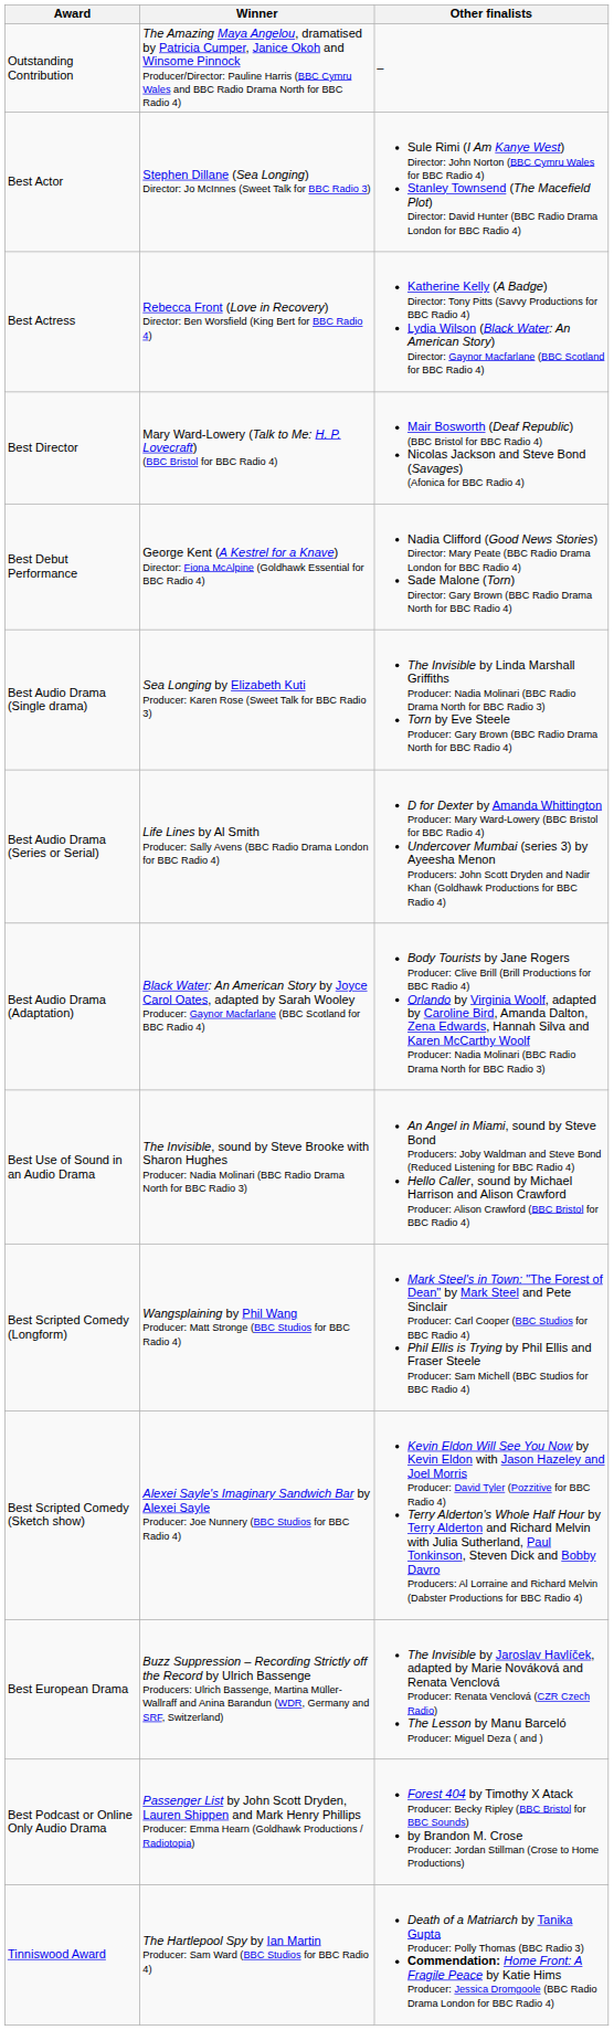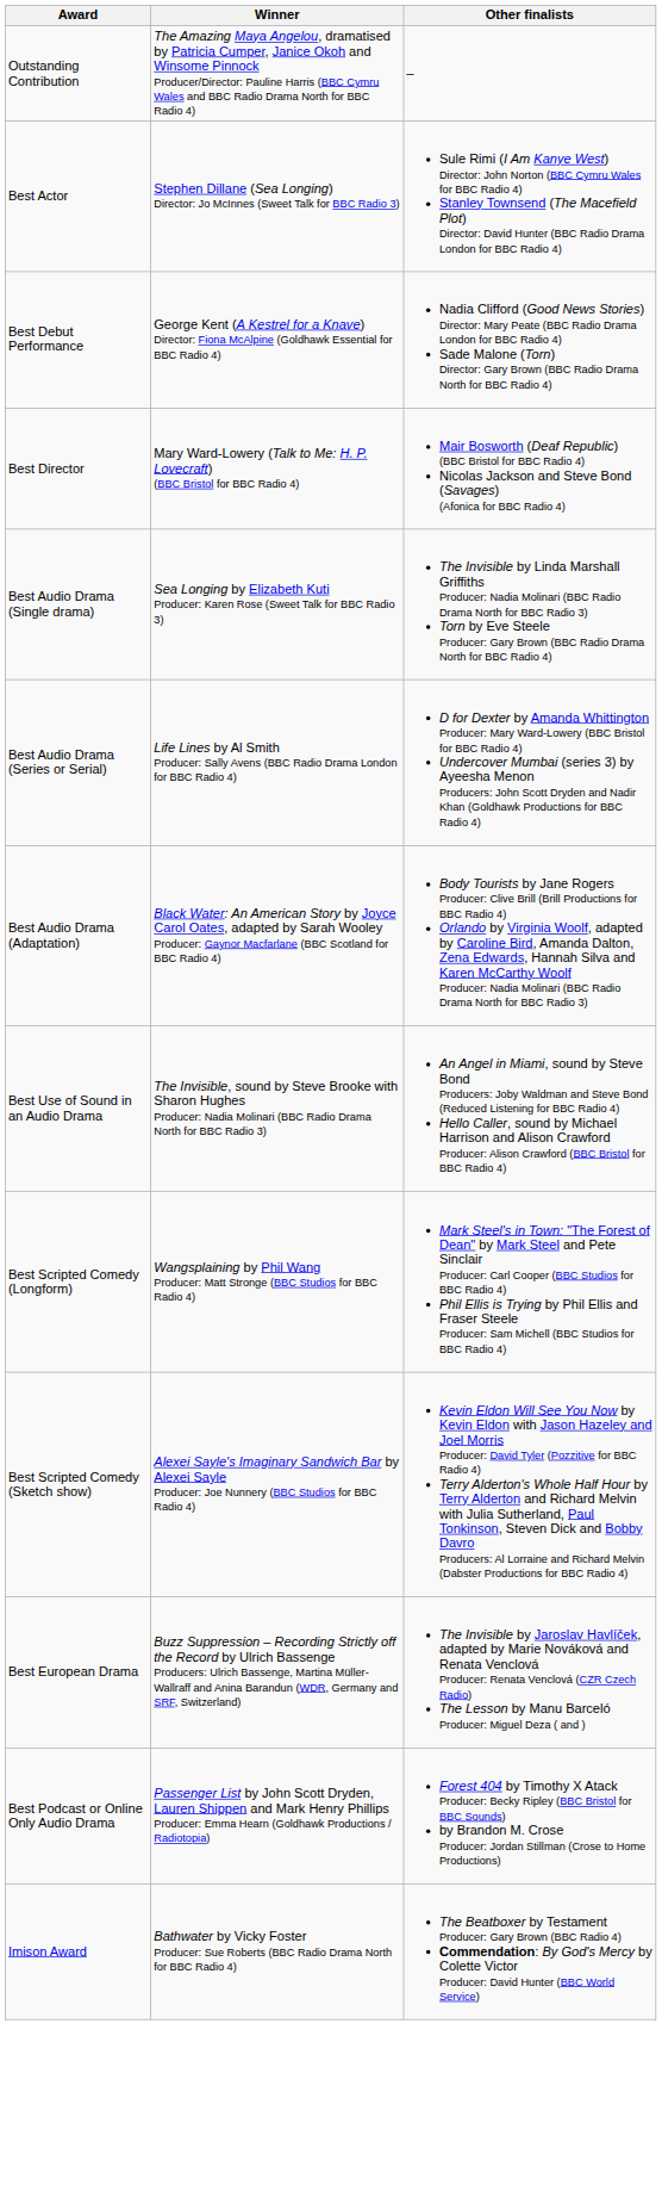 <table class="wikitable">
 <tr>
 <th style="width:170px">Award</th>
 <th style="width:300px">Winner</th>
 <th style="width:300px">Other finalists</th>
 </tr>
 <tr>
 <td>Outstanding Contribution</td>
 <td><em>The Amazing <a href='#'>Maya Angelou</a></em>, dramatised by <a href='#'>Patricia Cumper</a>, <a href='#'>Janice Okoh</a> and <a href='#'>Winsome Pinnock</a><br><small>Producer/Director: Pauline Harris (<a href='#'>BBC Cymru Wales</a> and BBC Radio Drama North for BBC Radio 4)</small></td>
 <td>–</td>
 </tr>
 <tr>
 <td>Best Actor</td>
 <td><a href='#'>Stephen Dillane</a> (<em>Sea Longing</em>)<br><small>Director: Jo McInnes (Sweet Talk for <a href='#'>BBC Radio 3</a>)</small></td>
 <td><br><ul><li>Sule Rimi (<em>I Am <a href='#'>Kanye West</a></em>)<br><small>Director: John Norton (<a href='#'>BBC Cymru Wales</a> for BBC Radio 4)</small></li><li><a href='#'>Stanley Townsend</a> (<em>The Macefield Plot</em>)<br><small>Director: David Hunter (BBC Radio Drama London for BBC Radio 4)</small></li></ul></td>
 </tr>
 <tr>
-<td>Best Actress</td>
-<td><a href='#'>Rebecca Front</a> (<em>Love in Recovery</em>)<br><small>Director: Ben Worsfield (King Bert for <a href='#'>BBC Radio 4</a>)</small></td>
-<td><br><ul><li><a href='#'>Katherine Kelly</a> (<em>A Badge</em>)<br><small>Director: Tony Pitts (Savvy Productions for BBC Radio 4)</small></li><li><a href='#'>Lydia Wilson</a> (<em><a href='#'>Black Water</a>: An American Story</em>)<br><small>Director: <a href='#'>Gaynor Macfarlane</a> (<a href='#'>BBC Scotland</a> for BBC Radio 4)</small></li></ul></td>
+<td>Best Debut Performance</td>
+<td>George Kent (<em><a href='#'>A Kestrel for a Knave</a></em>)<br><small>Director: <a href='#'>Fiona McAlpine</a> (Goldhawk Essential for BBC Radio 4)</small></td>
+<td><br><ul><li>Nadia Clifford (<em>Good News Stories</em>)<br><small>Director: Mary Peate (BBC Radio Drama London for BBC Radio 4)</small></li><li>Sade Malone (<em>Torn</em>)<br><small>Director: Gary Brown (BBC Radio Drama North for BBC Radio 4)</small></li></ul></td>
 </tr>
 <tr>
 <td>Best Director</td>
 <td>Mary Ward-Lowery (<em>Talk to Me: <a href='#'>H. P. Lovecraft</a></em>)<br><small>(<a href='#'>BBC Bristol</a> for BBC Radio 4)</small></td>
 <td><br><ul><li><a href='#'>Mair Bosworth</a> (<em>Deaf Republic</em>)<br><small>(BBC Bristol for BBC Radio 4)</small></li><li>Nicolas Jackson and Steve Bond (<em>Savages</em>)<br><small>(Afonica for BBC Radio 4)</small></li></ul></td>
-</tr>
-<tr>
-<td>Best Debut Performance</td>
-<td>George Kent (<em><a href='#'>A Kestrel for a Knave</a></em>)<br><small>Director: <a href='#'>Fiona McAlpine</a> (Goldhawk Essential for BBC Radio 4)</small></td>
-<td><br><ul><li>Nadia Clifford (<em>Good News Stories</em>)<br><small>Director: Mary Peate (BBC Radio Drama London for BBC Radio 4)</small></li><li>Sade Malone (<em>Torn</em>)<br><small>Director: Gary Brown (BBC Radio Drama North for BBC Radio 4)</small></li></ul></td>
 </tr>
 <tr>
 <td>Best Audio Drama<br>(Single drama)</td>
 <td><em>Sea Longing</em> by <a href='#'>Elizabeth Kuti</a><br><small>Producer: Karen Rose (Sweet Talk for BBC Radio 3)</small></td>
 <td><br><ul><li><em>The Invisible</em> by Linda Marshall Griffiths<br><small>Producer: Nadia Molinari (BBC Radio Drama North for BBC Radio 3)</small></li><li><em>Torn</em> by Eve Steele<br><small>Producer: Gary Brown (BBC Radio Drama North for BBC Radio 4)</small></li></ul></td>
 </tr>
 <tr>
 <td>Best Audio Drama<br>(Series or Serial)</td>
 <td><em>Life Lines</em> by Al Smith<br><small>Producer: Sally Avens (BBC Radio Drama London for BBC Radio 4)</small></td>
 <td><br><ul><li><em>D for Dexter</em> by <a href='#'>Amanda Whittington</a><br><small>Producer: Mary Ward-Lowery (BBC Bristol for BBC Radio 4)</small></li><li><em>Undercover Mumbai</em> (series 3) by Ayeesha Menon<br><small>Producers: John Scott Dryden and Nadir Khan (Goldhawk Productions for BBC Radio 4)</small></li></ul></td>
 </tr>
 <tr>
 <td>Best Audio Drama<br>(Adaptation)</td>
 <td><em><a href='#'>Black Water</a>: An American Story</em> by <a href='#'>Joyce Carol Oates</a>, adapted by Sarah Wooley<br><small>Producer: <a href='#'>Gaynor Macfarlane</a> (BBC Scotland for BBC Radio 4)</small></td>
 <td><br><ul><li><em>Body Tourists</em> by Jane Rogers<br><small>Producer: Clive Brill (Brill Productions for BBC Radio 4)</small></li><li><em><a href='#'>Orlando</a></em> by <a href='#'>Virginia Woolf</a>, adapted by <a href='#'>Caroline Bird</a>, Amanda Dalton, <a href='#'>Zena Edwards</a>, Hannah Silva and <a href='#'>Karen McCarthy Woolf</a><br><small>Producer: Nadia Molinari (BBC Radio Drama North for BBC Radio 3)</small></li></ul></td>
 </tr>
 <tr>
 <td>Best Use of Sound in an Audio Drama</td>
 <td><em>The Invisible</em>, sound by Steve Brooke with Sharon Hughes<br><small>Producer: Nadia Molinari (BBC Radio Drama North for BBC Radio 3)</small></td>
 <td><br><ul><li><em>An Angel in Miami</em>, sound by Steve Bond<br><small>Producers: Joby Waldman and Steve Bond (Reduced Listening for BBC Radio 4)</small></li><li><em>Hello Caller</em>, sound by Michael Harrison and Alison Crawford<br><small>Producer: Alison Crawford (<a href='#'>BBC Bristol</a> for BBC Radio 4)</small></li></ul></td>
 </tr>
 <tr>
 <td>Best Scripted Comedy<br>(Longform)</td>
 <td><em>Wangsplaining</em> by <a href='#'>Phil Wang</a><br><small>Producer: Matt Stronge (<a href='#'>BBC Studios</a> for BBC Radio 4)</small></td>
 <td><br><ul><li><a href='#'><em>Mark Steel's in Town:</em> "The Forest of Dean"</a> by <a href='#'>Mark Steel</a> and Pete Sinclair<br><small>Producer: Carl Cooper (<a href='#'>BBC Studios</a> for BBC Radio 4)</small></li><li><em>Phil Ellis is Trying</em> by Phil Ellis and Fraser Steele<br><small>Producer: Sam Michell (BBC Studios for BBC Radio 4)</small></li></ul></td>
 </tr>
 <tr>
 <td>Best Scripted Comedy<br>(Sketch show)</td>
 <td><em><a href='#'>Alexei Sayle's Imaginary Sandwich Bar</a></em> by <a href='#'>Alexei Sayle</a><br><small>Producer: Joe Nunnery (<a href='#'>BBC Studios</a> for BBC Radio 4)</small></td>
 <td><br><ul><li><em><a href='#'>Kevin Eldon Will See You Now</a></em> by <a href='#'>Kevin Eldon</a> with <a href='#'>Jason Hazeley and Joel Morris</a><br><small>Producer: <a href='#'>David Tyler</a> (<a href='#'>Pozzitive</a> for BBC Radio 4)</small></li><li><em>Terry Alderton's Whole Half Hour</em> by <a href='#'>Terry Alderton</a> and Richard Melvin with Julia Sutherland, <a href='#'>Paul Tonkinson</a>, Steven Dick and <a href='#'>Bobby Davro</a><br><small>Producers: Al Lorraine and Richard Melvin (Dabster Productions for BBC Radio 4)</small></li></ul></td>
 </tr>
 <tr>
 <td>Best European Drama</td>
 <td><em>Buzz Suppression – Recording Strictly off the Record</em> by Ulrich Bassenge<br><small>Producers: Ulrich Bassenge, Martina Müller-Wallraff and Anina Barandun (<a href='#'>WDR</a>, Germany and <a href='#'>SRF</a>, Switzerland)</small></td>
 <td><br><ul><li><em>The Invisible</em> by <a href='#'>Jaroslav Havlíček</a>, adapted by Marie Nováková and Renata Venclová<br><small>Producer: Renata Venclová (<a href='#'>CZR Czech Radio</a>)</small></li><li><em>The Lesson</em> by Manu Barceló<br><small>Producer: Miguel Deza ( and )</small></li></ul></td>
 </tr>
 <tr>
 <td>Best Podcast or Online Only Audio Drama</td>
 <td><em><a href='#'>Passenger List</a></em> by John Scott Dryden, <a href='#'>Lauren Shippen</a> and Mark Henry Phillips<br><small>Producer: Emma Hearn (Goldhawk Productions / <a href='#'>Radiotopia</a>)</small></td>
 <td><br><ul><li><em><a href='#'>Forest 404</a></em> by Timothy X Atack<br><small>Producer: Becky Ripley (<a href='#'>BBC Bristol</a> for <a href='#'>BBC Sounds</a>)</small></li><li><em></em> by Brandon M. Crose<br><small>Producer: Jordan Stillman (Crose to Home Productions)</small></li></ul></td>
 </tr>
 <tr>
-<td><a href='#'>Tinniswood Award</a></td>
-<td><em>The Hartlepool Spy</em> by <a href='#'>Ian Martin</a> <br><small>Producer: Sam Ward (<a href='#'>BBC Studios</a> for BBC Radio 4)</small></td>
-<td><br><ul><li><em>Death of a Matriarch</em> by <a href='#'>Tanika Gupta</a><br><small>Producer: Polly Thomas (BBC Radio 3)</small></li><li><strong>Commendation:</strong> <em><a href='#'>Home Front: A Fragile Peace</a></em> by Katie Hims<br><small>Producer: <a href='#'>Jessica Dromgoole</a> (BBC Radio Drama London for BBC Radio 4)</small></li></ul></td>
+<td><a href='#'>Imison Award</a></td>
+<td><em>Bathwater</em> by Vicky Foster<br><small>Producer: Sue Roberts (BBC Radio Drama North for BBC Radio 4)</small></td>
+<td><br><ul><li><em>The Beatboxer</em> by Testament<br><small>Producer: Gary Brown (BBC Radio 4)</small></li><li><strong>Commendation</strong>: <em>By God's Mercy</em> by Colette Victor<br><small>Producer: David Hunter (<a href='#'>BBC World Service</a>)</small></li></ul></td>
 </tr>
 </table>
